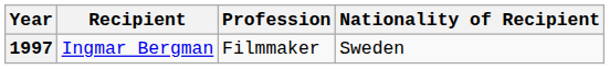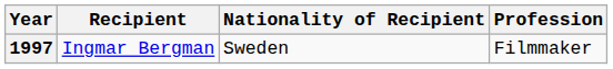 <table class="wikitable" style="margin-bottom:4px">
 <tr>
 <th>Year</th>
 <th>Recipient</th>
+<th>Nationality of Recipient</th>
 <th>Profession</th>
-<th>Nationality of Recipient</th>
 </tr>
 <tr>
 <th>1997</th>
 <td><a href='#'>Ingmar Bergman</a></td>
+<td>Sweden</td>
 <td>Filmmaker</td>
-<td>Sweden</td>
 </tr>
 </table>
